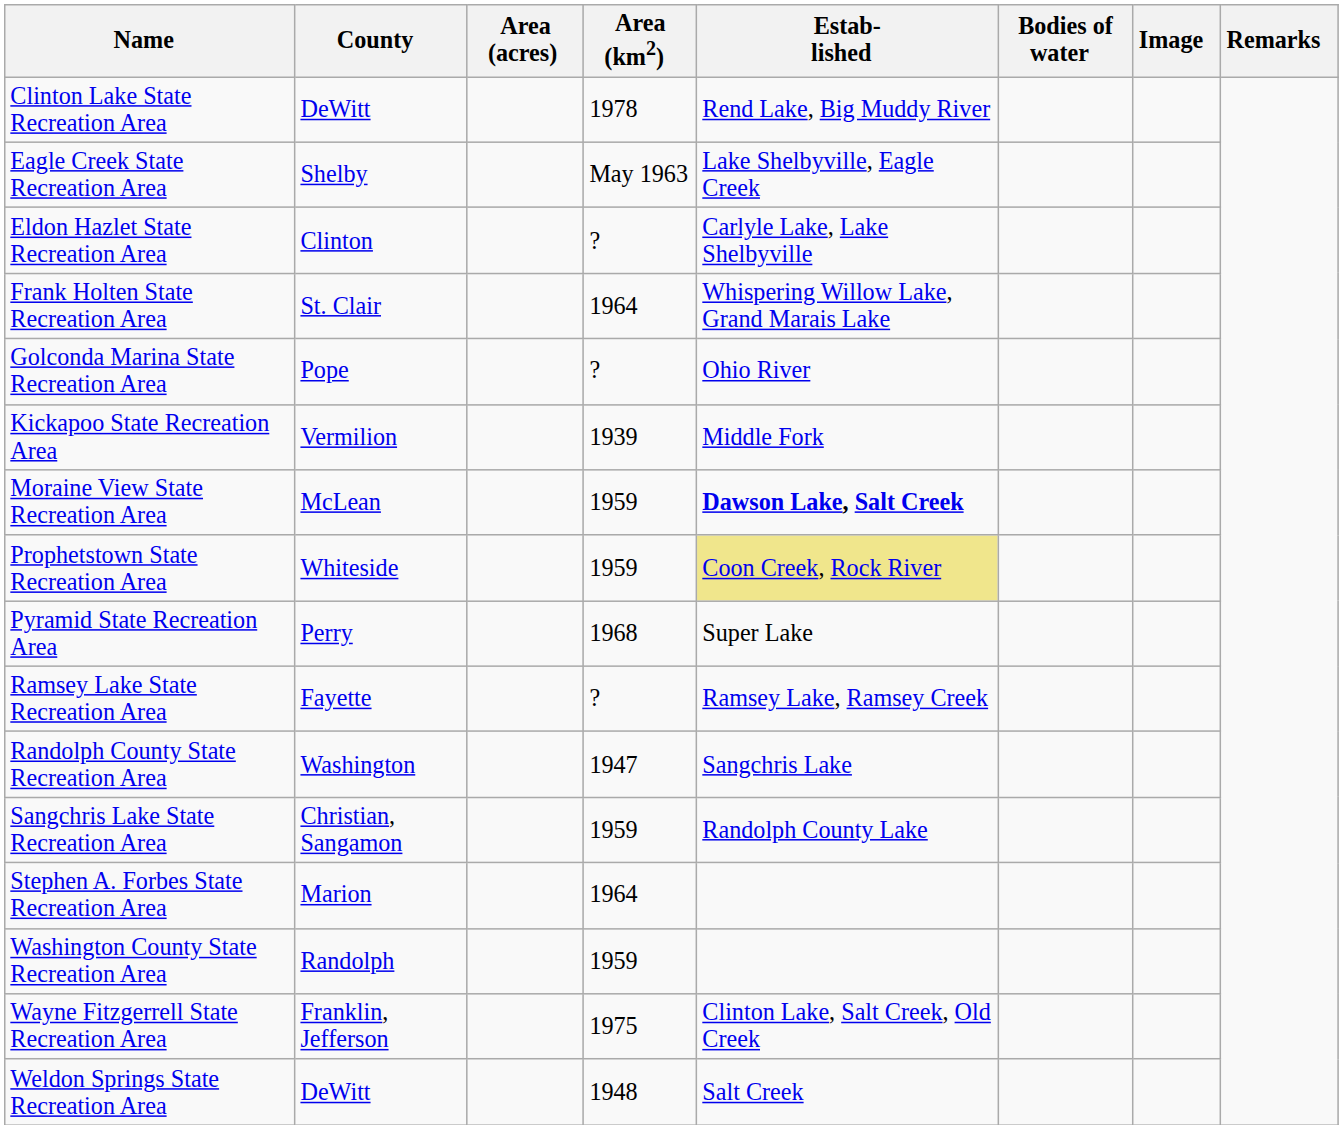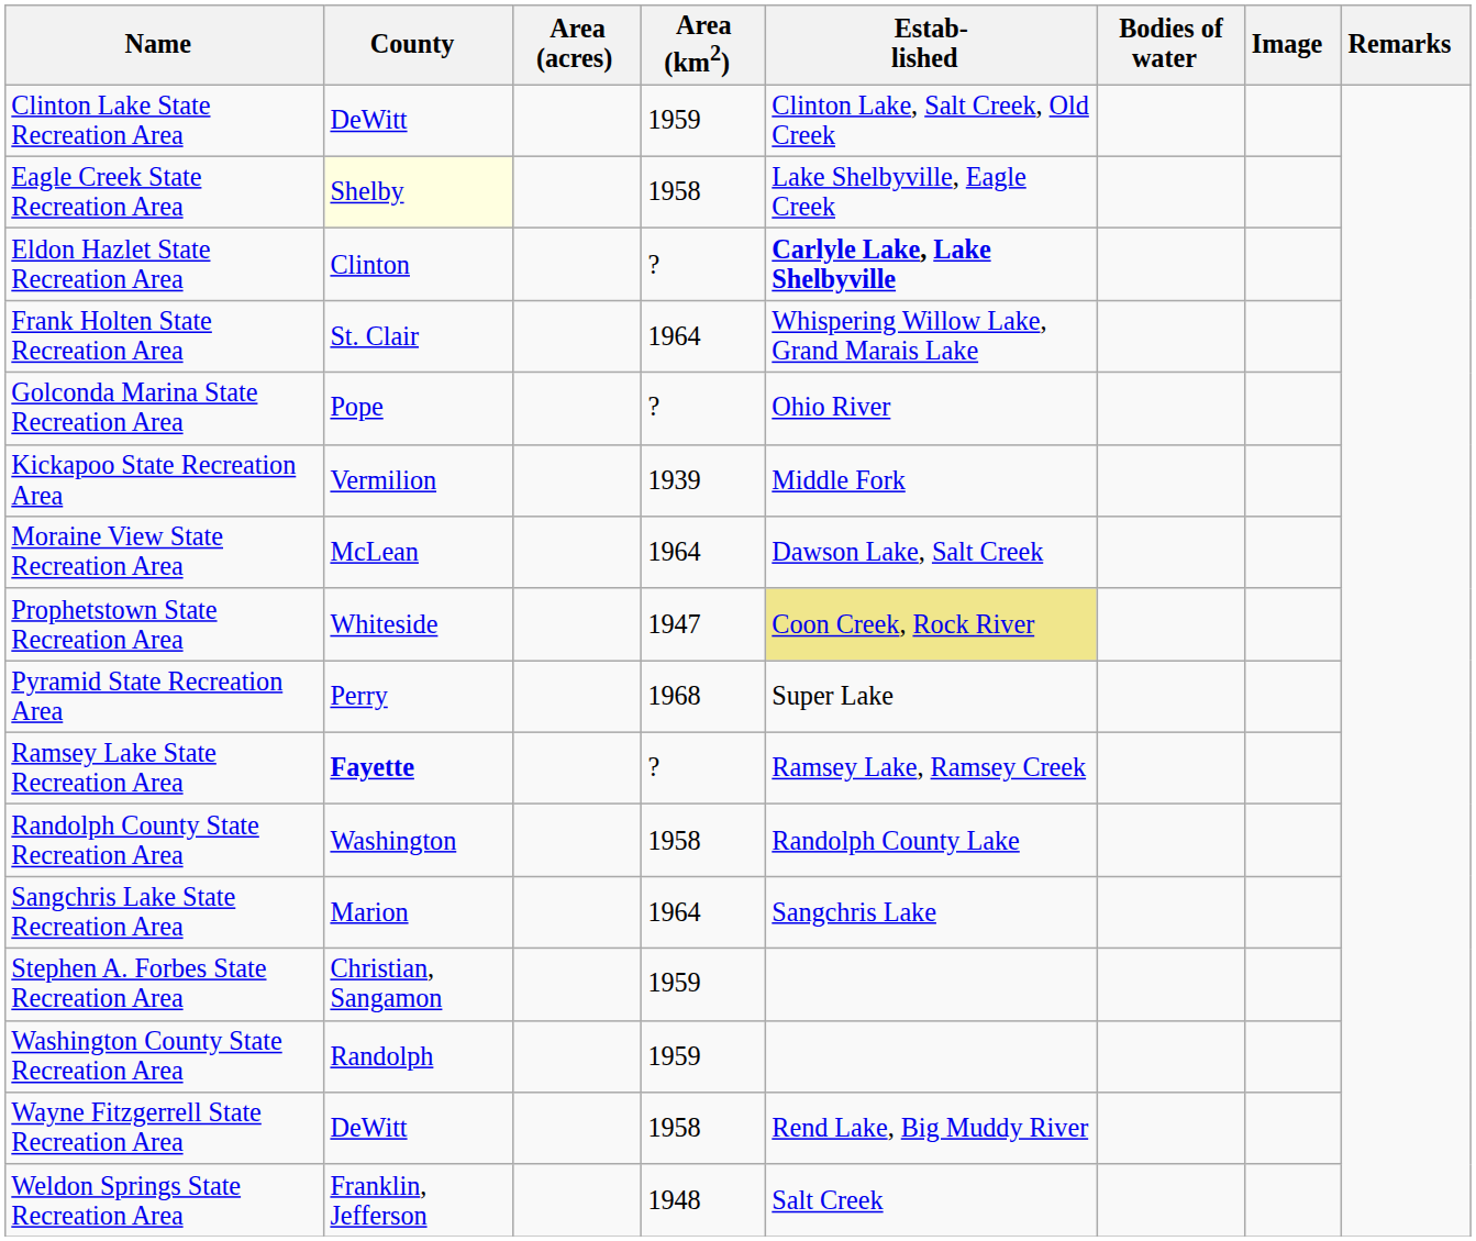 <table class="wikitable sortable" style="width:100%">
 <tr>
 <th width="*"><strong>Name</strong>  </th>
 <th width="*"><strong>County</strong>  </th>
 <th width="*"><strong>Area</strong> (acres) </th>
 <th wifth="*"><strong>Area</strong> (km<sup>2</sup>)  </th>
 <th width="*"><strong>Estab-<br>lished</strong>  </th>
 <th width="*"><strong>Bodies of water</strong>  </th>
 <th width="*"; class="unsortable"><strong>Image</strong>  </th>
 <th width="*"; class="unsortable"><strong>Remarks</strong>  </th>
 </tr>
 <tr ->
 <td><a href='#'>Clinton Lake State Recreation Area</a></td>
 <td><a href='#'>DeWitt</a></td>
 <td></td>
-<td>1978</td>
-<td><a href='#'>Rend Lake</a>, <a href='#'>Big Muddy River</a></td>
+<td>1959</td>
+<td><a href='#'>Clinton Lake</a>, <a href='#'>Salt Creek</a>, <a href='#'>Old Creek</a></td>
 <td></td>
 <td></td>
 </tr>
 <tr ->
 <td><a href='#'>Eagle Creek State Recreation Area</a></td>
-<td><a href='#'>Shelby</a></td>
+<td style="background: lightyellow;"><a href='#'>Shelby</a></td>
 <td></td>
-<td>May 1963</td>
+<td>1958</td>
 <td><a href='#'>Lake Shelbyville</a>, <a href='#'>Eagle Creek</a></td>
 <td></td>
 <td></td>
 </tr>
 <tr ->
 <td><a href='#'>Eldon Hazlet State Recreation Area</a></td>
 <td><a href='#'>Clinton</a></td>
 <td></td>
 <td>?</td>
-<td><a href='#'>Carlyle Lake</a>, <a href='#'>Lake Shelbyville</a></td>
+<td><strong><a href='#'>Carlyle Lake</a>, <a href='#'>Lake Shelbyville</a></strong></td>
 <td></td>
 <td></td>
 </tr>
 <tr ->
 <td><a href='#'>Frank Holten State Recreation Area</a></td>
 <td><a href='#'>St. Clair</a></td>
 <td></td>
 <td>1964</td>
 <td><a href='#'>Whispering Willow Lake</a>, <a href='#'>Grand Marais Lake</a></td>
 <td></td>
 <td></td>
 </tr>
 <tr ->
 <td><a href='#'>Golconda Marina State Recreation Area</a></td>
 <td><a href='#'>Pope</a></td>
 <td></td>
 <td>?</td>
 <td><a href='#'>Ohio River</a></td>
 <td></td>
 <td></td>
 </tr>
 <tr ->
 <td><a href='#'>Kickapoo State Recreation Area</a></td>
 <td><a href='#'>Vermilion</a></td>
 <td></td>
 <td>1939</td>
 <td><a href='#'>Middle Fork</a></td>
 <td></td>
 <td></td>
 </tr>
 <tr ->
 <td><a href='#'>Moraine View State Recreation Area</a></td>
 <td><a href='#'>McLean</a></td>
 <td></td>
-<td>1959</td>
-<td><strong><a href='#'>Dawson Lake</a>, <a href='#'>Salt Creek</a></strong></td>
+<td>1964</td>
+<td><a href='#'>Dawson Lake</a>, <a href='#'>Salt Creek</a></td>
 <td></td>
 <td></td>
 </tr>
 <tr ->
 <td><a href='#'>Prophetstown State Recreation Area</a></td>
 <td><a href='#'>Whiteside</a></td>
 <td></td>
-<td>1959</td>
+<td>1947</td>
 <td style="background: khaki;"><a href='#'>Coon Creek</a>, <a href='#'>Rock River</a></td>
 <td></td>
 <td></td>
 </tr>
 <tr ->
 <td><a href='#'>Pyramid State Recreation Area</a></td>
 <td><a href='#'>Perry</a></td>
 <td></td>
 <td>1968</td>
 <td>Super Lake</td>
 <td></td>
 <td></td>
 </tr>
 <tr ->
 <td><a href='#'>Ramsey Lake State Recreation Area</a></td>
-<td><a href='#'>Fayette</a></td>
+<td><strong><a href='#'>Fayette</a></strong></td>
 <td></td>
 <td>?</td>
 <td><a href='#'>Ramsey Lake</a>, <a href='#'>Ramsey Creek</a></td>
 <td></td>
 <td></td>
 </tr>
 <tr ->
 <td><a href='#'>Randolph County State Recreation Area</a></td>
 <td><a href='#'>Washington</a></td>
 <td></td>
-<td>1947</td>
+<td>1958</td>
+<td><a href='#'>Randolph County Lake</a></td>
+<td></td>
+<td></td>
+</tr>
+<tr ->
+<td><a href='#'>Sangchris Lake State Recreation Area</a></td>
+<td><a href='#'>Marion</a></td>
+<td></td>
+<td>1964</td>
 <td><a href='#'>Sangchris Lake</a></td>
 <td></td>
 <td></td>
 </tr>
 <tr ->
-<td><a href='#'>Sangchris Lake State Recreation Area</a></td>
+<td><a href='#'>Stephen A. Forbes State Recreation Area</a></td>
 <td><a href='#'>Christian</a>, <a href='#'>Sangamon</a></td>
 <td></td>
 <td>1959</td>
-<td><a href='#'>Randolph County Lake</a></td>
-<td></td>
-<td></td>
-</tr>
-<tr ->
-<td><a href='#'>Stephen A. Forbes State Recreation Area</a></td>
-<td><a href='#'>Marion</a></td>
-<td></td>
-<td>1964</td>
 <td></td>
 <td></td>
 <td></td>
 </tr>
 <tr ->
 <td><a href='#'>Washington County State Recreation Area</a></td>
 <td><a href='#'>Randolph</a></td>
 <td></td>
 <td>1959</td>
 <td></td>
 <td></td>
 <td></td>
 </tr>
 <tr ->
 <td><a href='#'>Wayne Fitzgerrell State Recreation Area</a></td>
-<td><a href='#'>Franklin</a>, <a href='#'>Jefferson</a></td>
+<td><a href='#'>DeWitt</a></td>
 <td></td>
-<td>1975</td>
-<td><a href='#'>Clinton Lake</a>, <a href='#'>Salt Creek</a>, <a href='#'>Old Creek</a></td>
+<td>1958</td>
+<td><a href='#'>Rend Lake</a>, <a href='#'>Big Muddy River</a></td>
 <td></td>
 <td></td>
 </tr>
 <tr ->
 <td><a href='#'>Weldon Springs State Recreation Area</a></td>
-<td><a href='#'>DeWitt</a></td>
+<td><a href='#'>Franklin</a>, <a href='#'>Jefferson</a></td>
 <td></td>
 <td>1948</td>
 <td><a href='#'>Salt Creek</a></td>
 <td></td>
 <td></td>
 </tr>
 </table>
